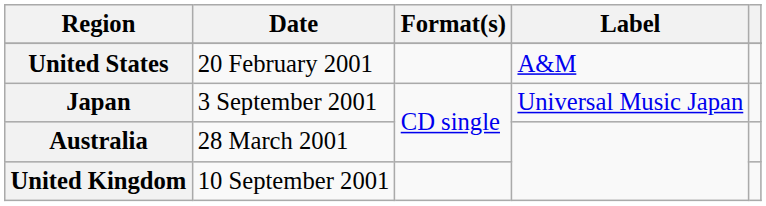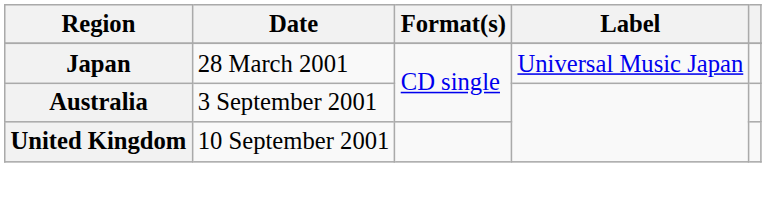 <table class="wikitable plainrowheaders">
 <tr>
 <th scope="col">Region</th>
 <th scope="col">Date</th>
 <th scope="col">Format(s)</th>
 <th scope="col">Label</th>
 <th scope="col"></th>
 </tr>
 <tr>
 </tr>
 <tr>
-<th scope="row">United States</th>
-<td>20 February 2001</td>
-<td></td>
-<td><a href='#'>A&M</a></td>
-<td style="text-align:center;"></td>
-</tr>
-<tr>
 <th scope="row">Japan</th>
-<td>3 September 2001</td>
+<td>28 March 2001</td>
 <td rowspan="2"><a href='#'>CD single</a></td>
 <td><a href='#'>Universal Music Japan</a></td>
 <td style="text-align:center;"></td>
 </tr>
 <tr>
 <th scope="row">Australia</th>
-<td>28 March 2001</td>
+<td>3 September 2001</td>
 <td rowspan="2"></td>
 <td style="text-align:center;"></td>
 </tr>
 <tr>
 <th scope="row">United Kingdom</th>
 <td>10 September 2001</td>
 <td></td>
 <td style="text-align:center;"></td>
 </tr>
 </table>
